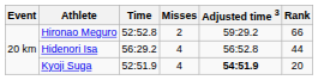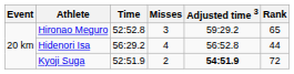 <table class="wikitable" style="font-size:90%">
 <tr>
 <th>Event</th>
 <th>Athlete</th>
 <th>Time</th>
 <th>Misses</th>
 <th>Adjusted time <sup>3</sup></th>
 <th>Rank</th>
 </tr>
 <tr>
 <td rowspan="3">20 km</td>
 <td><a href='#'>Hironao Meguro</a></td>
 <td align="center">52:52.8</td>
-<td align="center">2</td>
+<td align="center">3</td>
 <td align="center">59:29.2</td>
-<td align="center">66</td>
+<td align="center">65</td>
 </tr>
 <tr>
 <td><a href='#'>Hidenori Isa</a></td>
 <td align="center">56:29.2</td>
 <td align="center">4</td>
 <td align="center">56:52.8</td>
 <td align="center">44</td>
 </tr>
 <tr>
 <td><a href='#'>Kyoji Suga</a></td>
 <td align="center">52:51.9</td>
-<td align="center">4</td>
+<td align="center">2</td>
 <td align="center"><strong>54:51.9</strong></td>
-<td align="center">20</td>
+<td align="center">72</td>
 </tr>
 </table>
